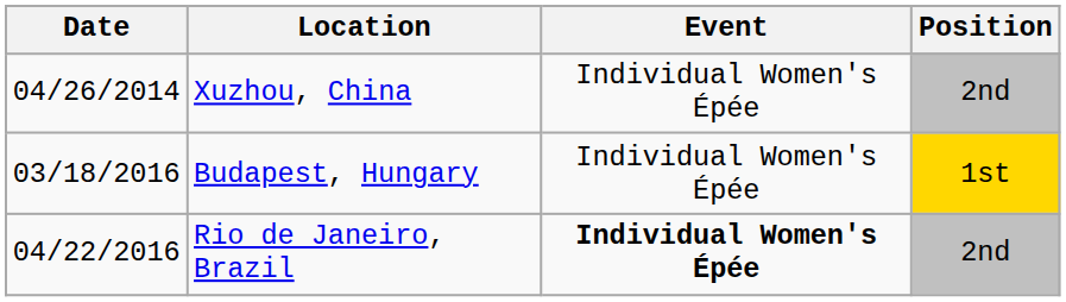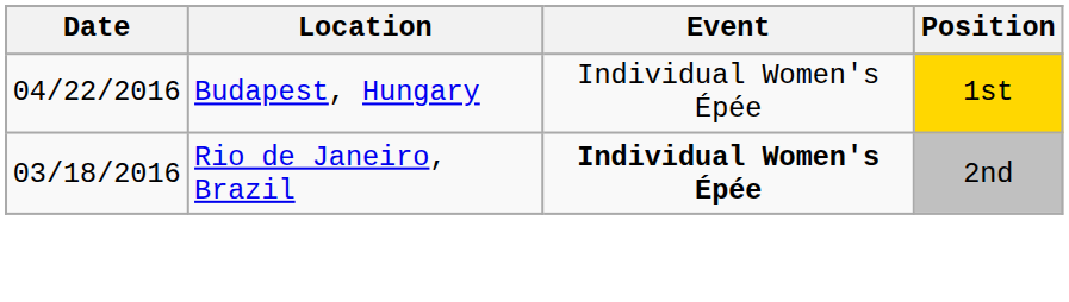 <table class="wikitable" width="50%" style="font-size:90%; text-align:center;">
 <tr>
 <th>Date</th>
 <th>Location</th>
 <th>Event</th>
 <th>Position</th>
 </tr>
 <tr>
-<td>04/26/2014</td>
-<td rowspan="1" align="left"> <a href='#'>Xuzhou</a>, <a href='#'>China</a></td>
-<td>Individual Women's Épée</td>
-<td bgcolor="silver">2nd</td>
-</tr>
-<tr>
-<td>03/18/2016</td>
+<td>04/22/2016</td>
 <td rowspan="1" align="left"> <a href='#'>Budapest</a>, <a href='#'>Hungary</a></td>
 <td>Individual Women's Épée</td>
 <td bgcolor="gold">1st</td>
 </tr>
 <tr>
-<td>04/22/2016</td>
+<td>03/18/2016</td>
 <td rowspan="1" align="left"> <a href='#'>Rio de Janeiro</a>, <a href='#'>Brazil</a></td>
 <td><strong>Individual Women's Épée</strong></td>
 <td bgcolor="silver">2nd</td>
 </tr>
 </table>
